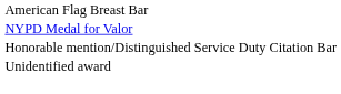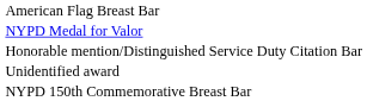 <table>
 <tr>
 <td></td>
 <td>American Flag Breast Bar</td>
 </tr>
 <tr>
 <td></td>
 <td><a href='#'>NYPD Medal for Valor</a></td>
 </tr>
 <tr>
 <td></td>
 <td>Honorable mention/Distinguished Service Duty Citation Bar </td>
 </tr>
 <tr>
 <td></td>
 <td>Unidentified award</td>
 </tr>
+<tr>
+<td></td>
+<td>NYPD 150th Commemorative Breast Bar</td>
+</tr>
 </table>
